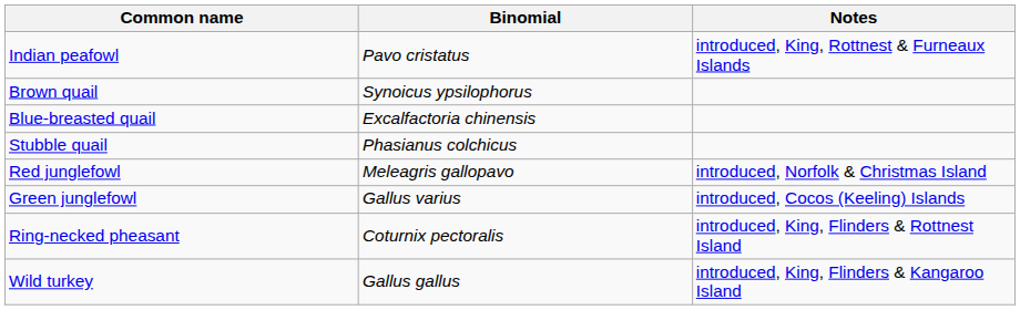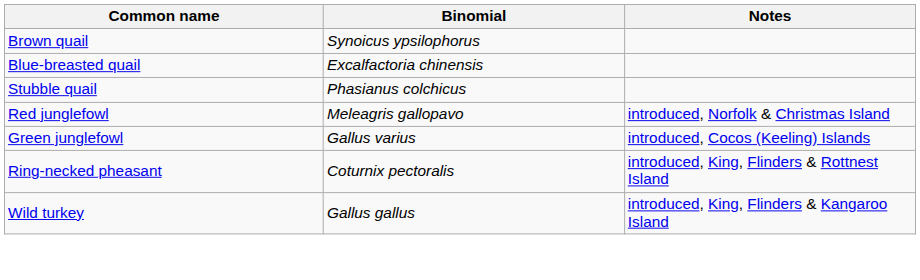 <table style="width:60%;" class="wikitable">
 <tr>
 <th width=35%>Common name</th>
 <th width=33%>Binomial</th>
 <th width=32%>Notes</th>
-</tr>
-<tr>
-<td><a href='#'>Indian peafowl</a></td>
-<td><em>Pavo cristatus</em></td>
-<td><a href='#'>introduced</a>, <a href='#'>King</a>, <a href='#'>Rottnest</a> & <a href='#'>Furneaux Islands</a></td>
 </tr>
 <tr>
 <td><a href='#'>Brown quail</a></td>
 <td><em>Synoicus ypsilophorus</em></td>
 <td></td>
 </tr>
 <tr>
 <td><a href='#'>Blue-breasted quail</a></td>
 <td><em>Excalfactoria chinensis</em></td>
 <td></td>
 </tr>
 <tr>
 <td><a href='#'>Stubble quail</a></td>
 <td><em>Phasianus colchicus</em></td>
 <td></td>
 </tr>
 <tr>
 <td><a href='#'>Red junglefowl</a></td>
 <td><em>Meleagris gallopavo</em></td>
 <td><a href='#'>introduced</a>, <a href='#'>Norfolk</a> & <a href='#'>Christmas Island</a></td>
 </tr>
 <tr>
 <td><a href='#'>Green junglefowl</a></td>
 <td><em>Gallus varius</em></td>
 <td><a href='#'>introduced</a>, <a href='#'>Cocos (Keeling) Islands</a></td>
 </tr>
 <tr>
 <td><a href='#'>Ring-necked pheasant</a></td>
 <td><em>Coturnix pectoralis</em></td>
 <td><a href='#'>introduced</a>, <a href='#'>King</a>, <a href='#'>Flinders</a> & <a href='#'>Rottnest Island</a></td>
 </tr>
 <tr>
 <td><a href='#'>Wild turkey</a></td>
 <td><em>Gallus gallus</em></td>
 <td><a href='#'>introduced</a>, <a href='#'>King</a>, <a href='#'>Flinders</a> & <a href='#'>Kangaroo Island</a></td>
 </tr>
 </table>
